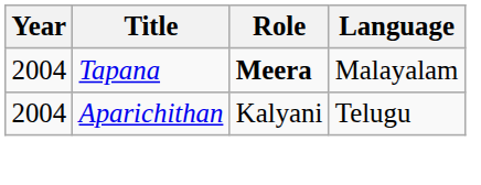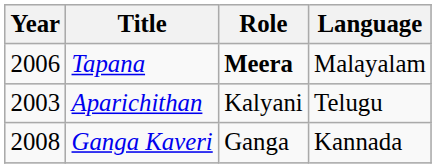 <table class="wikitable">
 <tr>
 <th>Year</th>
 <th>Title</th>
 <th>Role</th>
 <th>Language</th>
 </tr>
 <tr>
-<td>2004</td>
+<td>2006</td>
 <td><em><a href='#'>Tapana</a></em></td>
 <td><strong>Meera</strong></td>
 <td>Malayalam</td>
 </tr>
 <tr>
-<td>2004</td>
+<td>2003</td>
 <td><em><a href='#'>Aparichithan</a></em></td>
 <td>Kalyani</td>
 <td>Telugu</td>
 </tr>
+<tr>
+<td>2008</td>
+<td><em><a href='#'>Ganga Kaveri</a></em></td>
+<td>Ganga</td>
+<td>Kannada</td>
+</tr>
 </table>
